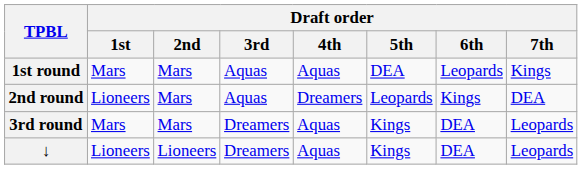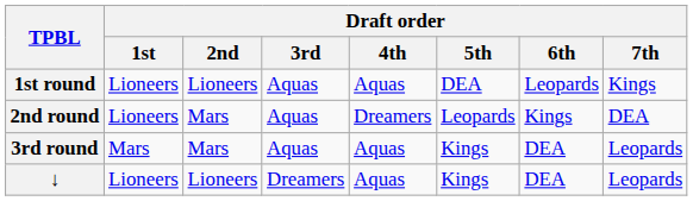 <table class="wikitable" style="text-align:left">
 <tr>
 <th rowspan="2"><a href='#'>TPBL</a></th>
 <th colspan="7">Draft order</th>
 </tr>
 <tr>
 <th>1st</th>
 <th>2nd</th>
 <th>3rd</th>
 <th>4th</th>
 <th>5th</th>
 <th>6th</th>
 <th>7th</th>
 </tr>
 <tr>
 <th>1st round</th>
-<td><a href='#'>Mars</a></td>
-<td><a href='#'>Mars</a></td>
+<td><a href='#'>Lioneers</a></td>
+<td><a href='#'>Lioneers</a></td>
 <td><a href='#'>Aquas</a></td>
 <td><a href='#'>Aquas</a></td>
 <td><a href='#'>DEA</a></td>
 <td><a href='#'>Leopards</a></td>
 <td><a href='#'>Kings</a></td>
 </tr>
 <tr>
 <th>2nd round</th>
 <td><a href='#'>Lioneers</a></td>
 <td><a href='#'>Mars</a></td>
 <td><a href='#'>Aquas</a></td>
 <td><a href='#'>Dreamers</a></td>
 <td><a href='#'>Leopards</a></td>
 <td><a href='#'>Kings</a></td>
 <td><a href='#'>DEA</a></td>
 </tr>
 <tr>
 <th>3rd round</th>
 <td><a href='#'>Mars</a></td>
 <td><a href='#'>Mars</a></td>
-<td><a href='#'>Dreamers</a></td>
+<td><a href='#'>Aquas</a></td>
 <td><a href='#'>Aquas</a></td>
 <td><a href='#'>Kings</a></td>
 <td><a href='#'>DEA</a></td>
 <td><a href='#'>Leopards</a></td>
 </tr>
 <tr>
 <th>↓</th>
 <td><a href='#'>Lioneers</a></td>
 <td><a href='#'>Lioneers</a></td>
 <td><a href='#'>Dreamers</a></td>
 <td><a href='#'>Aquas</a></td>
 <td><a href='#'>Kings</a></td>
 <td><a href='#'>DEA</a></td>
 <td><a href='#'>Leopards</a></td>
 </tr>
 </table>
